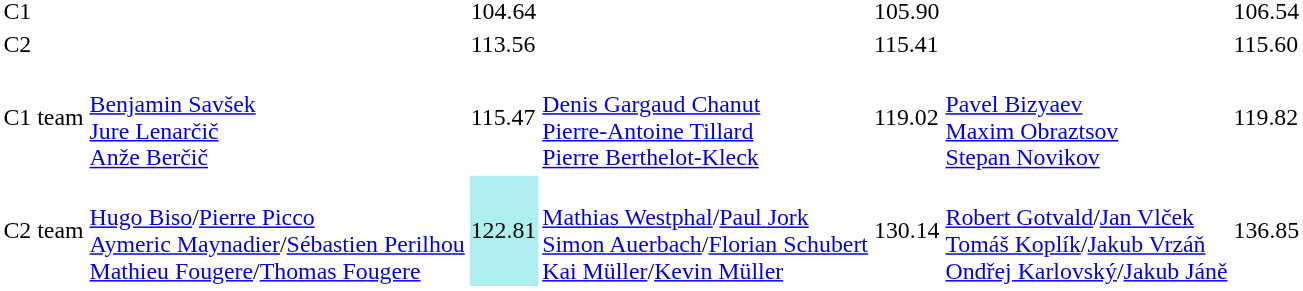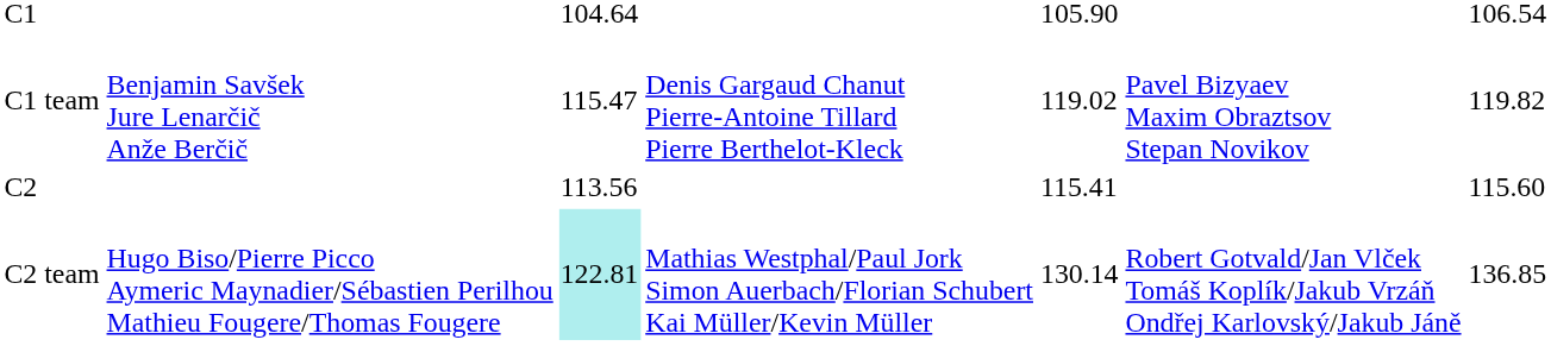 <table>
 <tr>
 <td>C1</td>
 <td></td>
 <td>104.64</td>
 <td></td>
 <td>105.90</td>
 <td></td>
 <td>106.54</td>
 </tr>
 <tr>
+<td>C1 team</td>
+<td><br><a href='#'>Benjamin Savšek</a><br><a href='#'>Jure Lenarčič</a><br><a href='#'>Anže Berčič</a></td>
+<td>115.47</td>
+<td><br><a href='#'>Denis Gargaud Chanut</a><br><a href='#'>Pierre-Antoine Tillard</a><br><a href='#'>Pierre Berthelot-Kleck</a></td>
+<td>119.02</td>
+<td><br><a href='#'>Pavel Bizyaev</a><br><a href='#'>Maxim Obraztsov</a><br><a href='#'>Stepan Novikov</a></td>
+<td>119.82</td>
+</tr>
+<tr>
 <td>C2</td>
 <td></td>
 <td>113.56</td>
 <td></td>
 <td>115.41</td>
 <td></td>
 <td>115.60</td>
-</tr>
-<tr>
-<td>C1 team</td>
-<td><br><a href='#'>Benjamin Savšek</a><br><a href='#'>Jure Lenarčič</a><br><a href='#'>Anže Berčič</a></td>
-<td>115.47</td>
-<td><br><a href='#'>Denis Gargaud Chanut</a><br><a href='#'>Pierre-Antoine Tillard</a><br><a href='#'>Pierre Berthelot-Kleck</a></td>
-<td>119.02</td>
-<td><br><a href='#'>Pavel Bizyaev</a><br><a href='#'>Maxim Obraztsov</a><br><a href='#'>Stepan Novikov</a></td>
-<td>119.82</td>
 </tr>
 <tr>
 <td>C2 team</td>
 <td><br><a href='#'>Hugo Biso</a>/<a href='#'>Pierre Picco</a><br><a href='#'>Aymeric Maynadier</a>/<a href='#'>Sébastien Perilhou</a><br><a href='#'>Mathieu Fougere</a>/<a href='#'>Thomas Fougere</a></td>
 <td style="background: paleturquoise;">122.81</td>
 <td><br><a href='#'>Mathias Westphal</a>/<a href='#'>Paul Jork</a><br><a href='#'>Simon Auerbach</a>/<a href='#'>Florian Schubert</a><br><a href='#'>Kai Müller</a>/<a href='#'>Kevin Müller</a></td>
 <td>130.14</td>
 <td><br><a href='#'>Robert Gotvald</a>/<a href='#'>Jan Vlček</a><br><a href='#'>Tomáš Koplík</a>/<a href='#'>Jakub Vrzáň</a><br><a href='#'>Ondřej Karlovský</a>/<a href='#'>Jakub Jáně</a></td>
 <td>136.85</td>
 </tr>
 </table>
